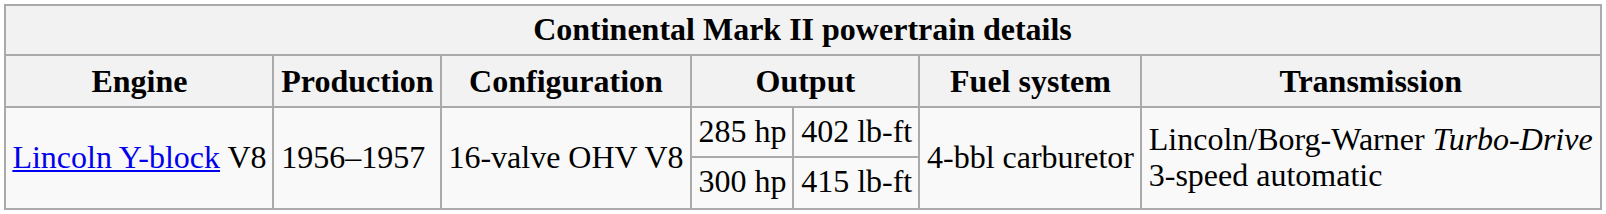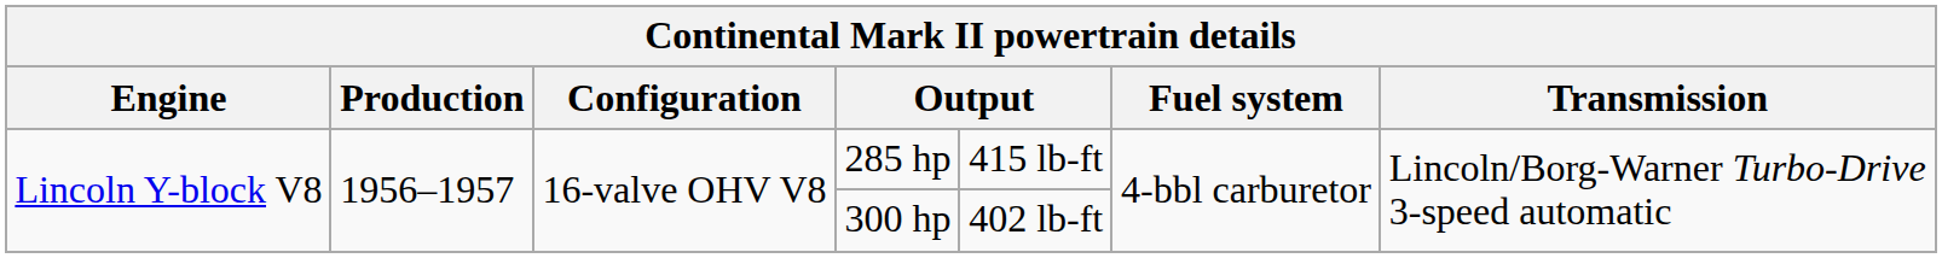 <table class="wikitable">
 <tr>
 <th colspan="7">Continental Mark II powertrain details</th>
 </tr>
 <tr>
 <th>Engine</th>
 <th>Production</th>
 <th>Configuration</th>
 <th colspan="2">Output</th>
 <th>Fuel system</th>
 <th>Transmission</th>
 </tr>
 <tr>
 <td rowspan="2"><a href='#'>Lincoln Y-block</a> V8</td>
 <td rowspan="2">1956–1957</td>
 <td rowspan="2"> 16-valve OHV V8</td>
 <td>285 hp</td>
-<td>402 lb-ft</td>
+<td>415 lb-ft</td>
 <td rowspan="2">4-bbl carburetor</td>
 <td rowspan="2">Lincoln/Borg-Warner <em>Turbo-Drive</em><br>3-speed automatic</td>
 </tr>
 <tr>
 <td>300 hp</td>
-<td>415 lb-ft</td>
+<td>402 lb-ft</td>
 </tr>
 </table>
